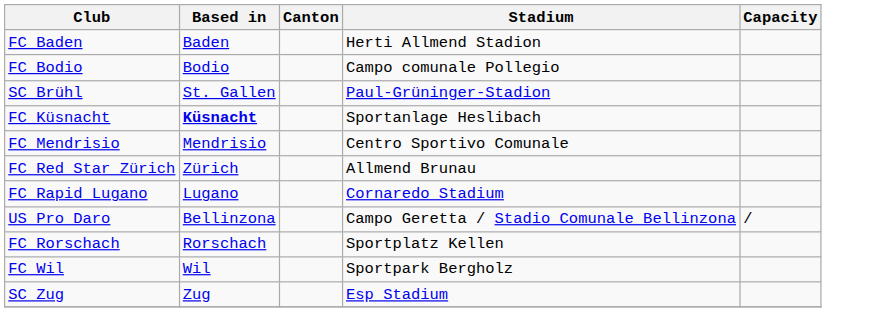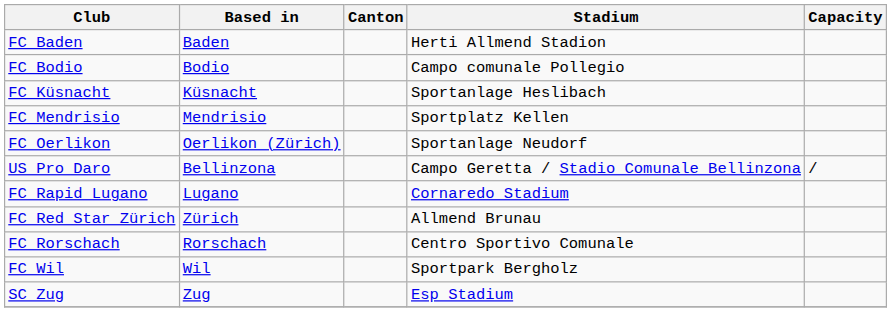 <table class="wikitable">
 <tr>
 <th>Club</th>
 <th>Based in</th>
 <th>Canton</th>
 <th>Stadium</th>
 <th>Capacity</th>
 </tr>
 <tr>
 <td><a href='#'>FC Baden</a></td>
 <td><a href='#'>Baden</a></td>
 <td></td>
 <td>Herti Allmend Stadion</td>
 <td></td>
 </tr>
 <tr>
 <td><a href='#'>FC Bodio</a></td>
 <td><a href='#'>Bodio</a></td>
 <td></td>
 <td>Campo comunale Pollegio</td>
 <td></td>
 </tr>
 <tr>
-<td><a href='#'>SC Brühl</a></td>
-<td><a href='#'>St. Gallen</a></td>
-<td></td>
-<td><a href='#'>Paul-Grüninger-Stadion</a></td>
-<td></td>
-</tr>
-<tr>
 <td><a href='#'>FC Küsnacht</a></td>
-<td><strong><a href='#'>Küsnacht</a></strong></td>
+<td><a href='#'>Küsnacht</a></td>
 <td></td>
 <td>Sportanlage Heslibach</td>
 <td></td>
 </tr>
 <tr>
 <td><a href='#'>FC Mendrisio</a></td>
 <td><a href='#'>Mendrisio</a></td>
 <td></td>
-<td>Centro Sportivo Comunale</td>
+<td>Sportplatz Kellen</td>
+<td></td>
+</tr>
+<tr>
+<td><a href='#'>FC Oerlikon</a></td>
+<td><a href='#'>Oerlikon (Zürich)</a></td>
+<td></td>
+<td>Sportanlage Neudorf</td>
+<td></td>
+</tr>
+<tr>
+<td><a href='#'>US Pro Daro</a></td>
+<td><a href='#'>Bellinzona</a></td>
+<td></td>
+<td>Campo Geretta / <a href='#'>Stadio Comunale Bellinzona</a></td>
+<td> / </td>
+</tr>
+<tr>
+<td><a href='#'>FC Rapid Lugano</a></td>
+<td><a href='#'>Lugano</a></td>
+<td></td>
+<td><a href='#'>Cornaredo Stadium</a></td>
 <td></td>
 </tr>
 <tr>
 <td><a href='#'>FC Red Star Zürich</a></td>
 <td><a href='#'>Zürich</a></td>
 <td></td>
 <td>Allmend Brunau</td>
 <td></td>
 </tr>
 <tr>
-<td><a href='#'>FC Rapid Lugano</a></td>
-<td><a href='#'>Lugano</a></td>
-<td></td>
-<td><a href='#'>Cornaredo Stadium</a></td>
-<td></td>
-</tr>
-<tr>
-<td><a href='#'>US Pro Daro</a></td>
-<td><a href='#'>Bellinzona</a></td>
-<td></td>
-<td>Campo Geretta / <a href='#'>Stadio Comunale Bellinzona</a></td>
-<td> / </td>
-</tr>
-<tr>
 <td><a href='#'>FC Rorschach</a></td>
 <td><a href='#'>Rorschach</a></td>
 <td></td>
-<td>Sportplatz Kellen</td>
+<td>Centro Sportivo Comunale</td>
 <td></td>
 </tr>
 <tr>
 <td><a href='#'>FC Wil</a></td>
 <td><a href='#'>Wil</a></td>
 <td></td>
 <td>Sportpark Bergholz</td>
 <td></td>
 </tr>
 <tr>
 <td><a href='#'>SC Zug</a></td>
 <td><a href='#'>Zug</a></td>
 <td></td>
 <td><a href='#'>Esp Stadium</a></td>
 <td></td>
 </tr>
 <tr>
 </tr>
 </table>
